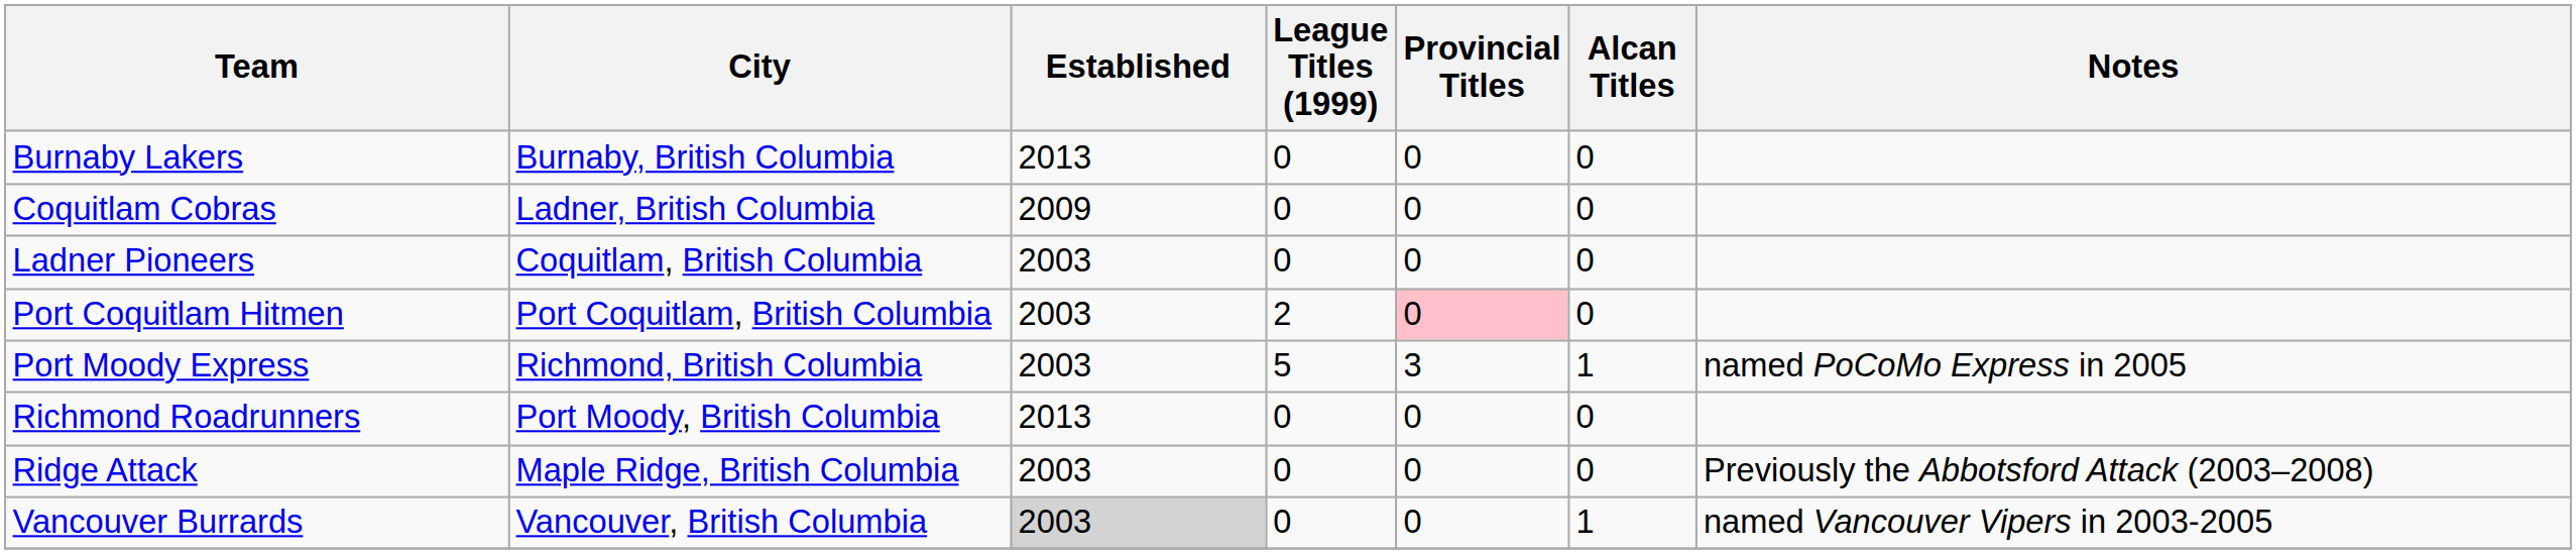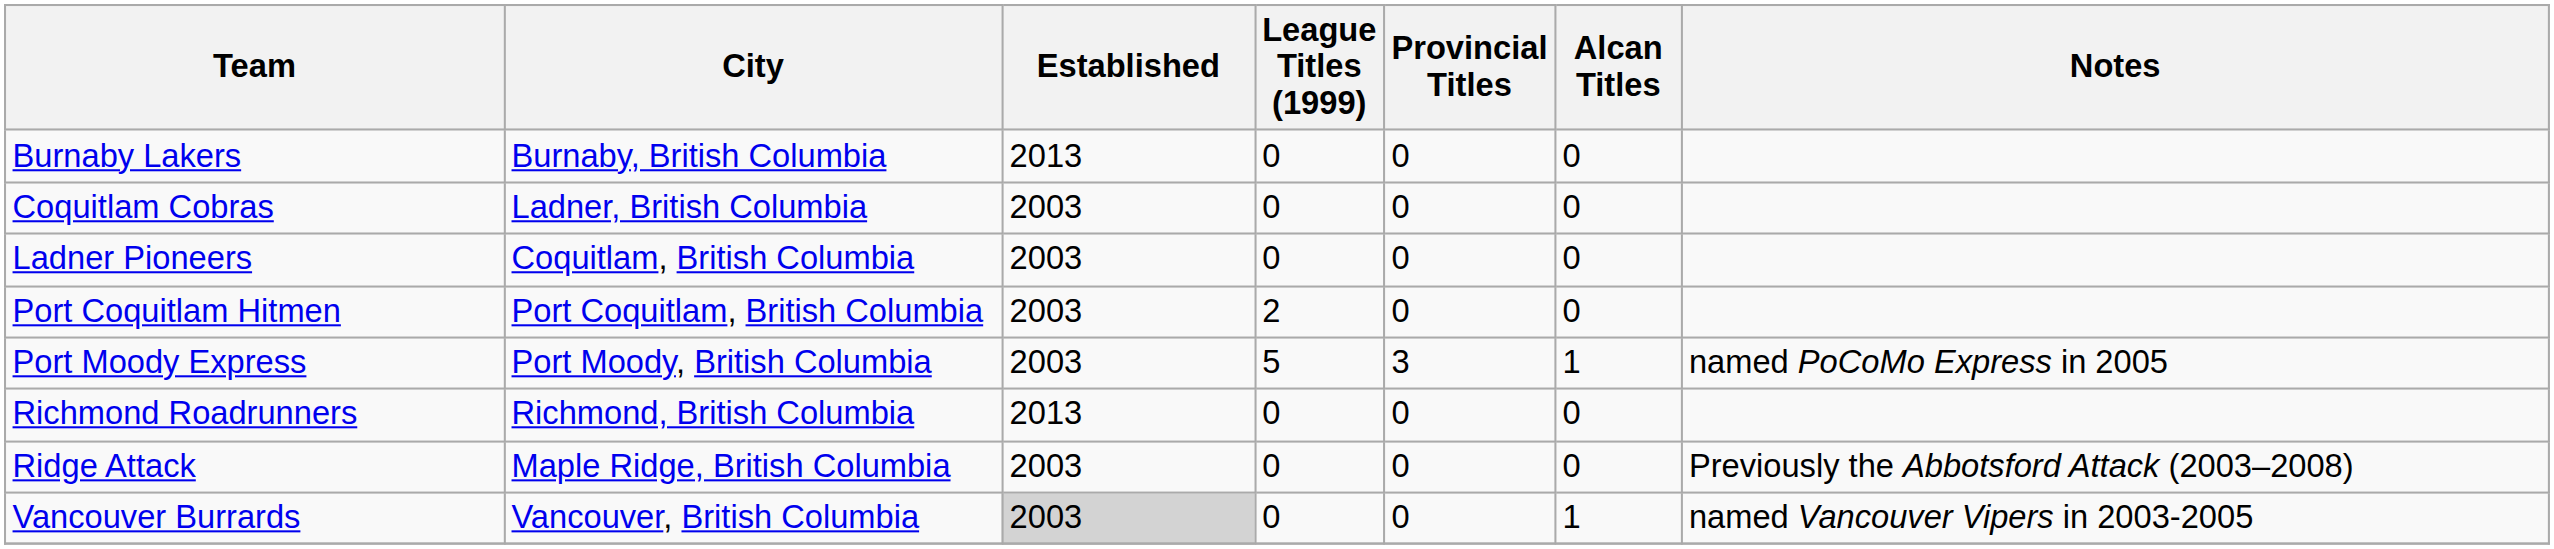 <table class="wikitable sortable">
 <tr>
 <th bgcolor="#DDDDFF" width="20%">Team</th>
 <th bgcolor="#DDDDFF" width="20%">City</th>
 <th bgcolor="#DDDDFF" width="10%">Established</th>
 <th bgcolor="#DDDDFF" width="5%">League Titles (1999)</th>
 <th bgcolor="#DDDDFF" width="5%">Provincial Titles</th>
 <th bgcolor="#DDDDFF" width="5%">Alcan Titles</th>
 <th bgcolor="#DDDDFF" width="40%" class="unsortable">Notes</th>
 </tr>
 <tr>
 <td><a href='#'>Burnaby Lakers</a></td>
 <td><a href='#'>Burnaby, British Columbia</a></td>
 <td>2013</td>
 <td>0</td>
 <td>0</td>
 <td>0</td>
 <td></td>
 </tr>
 <tr>
 <td><a href='#'>Coquitlam Cobras</a></td>
 <td><a href='#'>Ladner, British Columbia</a></td>
-<td>2009</td>
+<td>2003</td>
 <td>0</td>
 <td>0</td>
 <td>0</td>
 <td></td>
 </tr>
 <tr>
 <td><a href='#'>Ladner Pioneers</a></td>
 <td><a href='#'>Coquitlam</a>, <a href='#'>British Columbia</a></td>
 <td>2003</td>
 <td>0</td>
 <td>0</td>
 <td>0</td>
 <td></td>
 </tr>
 <tr>
 <td><a href='#'>Port Coquitlam Hitmen</a></td>
 <td><a href='#'>Port Coquitlam</a>, <a href='#'>British Columbia</a></td>
 <td>2003</td>
 <td>2</td>
-<td style="background: pink;">0</td>
+<td>0</td>
 <td>0</td>
 <td></td>
 </tr>
 <tr>
 <td><a href='#'>Port Moody Express</a></td>
-<td><a href='#'>Richmond, British Columbia</a></td>
+<td><a href='#'>Port Moody</a>, <a href='#'>British Columbia</a></td>
 <td>2003</td>
 <td>5</td>
 <td>3</td>
 <td>1</td>
 <td>named <em>PoCoMo Express</em> in 2005</td>
 </tr>
 <tr>
 <td><a href='#'>Richmond Roadrunners</a></td>
-<td><a href='#'>Port Moody</a>, <a href='#'>British Columbia</a></td>
+<td><a href='#'>Richmond, British Columbia</a></td>
 <td>2013</td>
 <td>0</td>
 <td>0</td>
 <td>0</td>
 <td></td>
 </tr>
 <tr>
 <td><a href='#'>Ridge Attack</a></td>
 <td><a href='#'>Maple Ridge, British Columbia</a></td>
 <td>2003</td>
 <td>0</td>
 <td>0</td>
 <td>0</td>
 <td>Previously the <em>Abbotsford Attack</em> (2003–2008)</td>
 </tr>
 <tr>
 <td><a href='#'>Vancouver Burrards</a></td>
 <td><a href='#'>Vancouver</a>, <a href='#'>British Columbia</a></td>
 <td style="background: lightgrey;">2003</td>
 <td>0</td>
 <td>0</td>
 <td>1</td>
 <td>named <em>Vancouver Vipers</em> in 2003-2005</td>
 </tr>
 <tr>
 </tr>
 </table>
